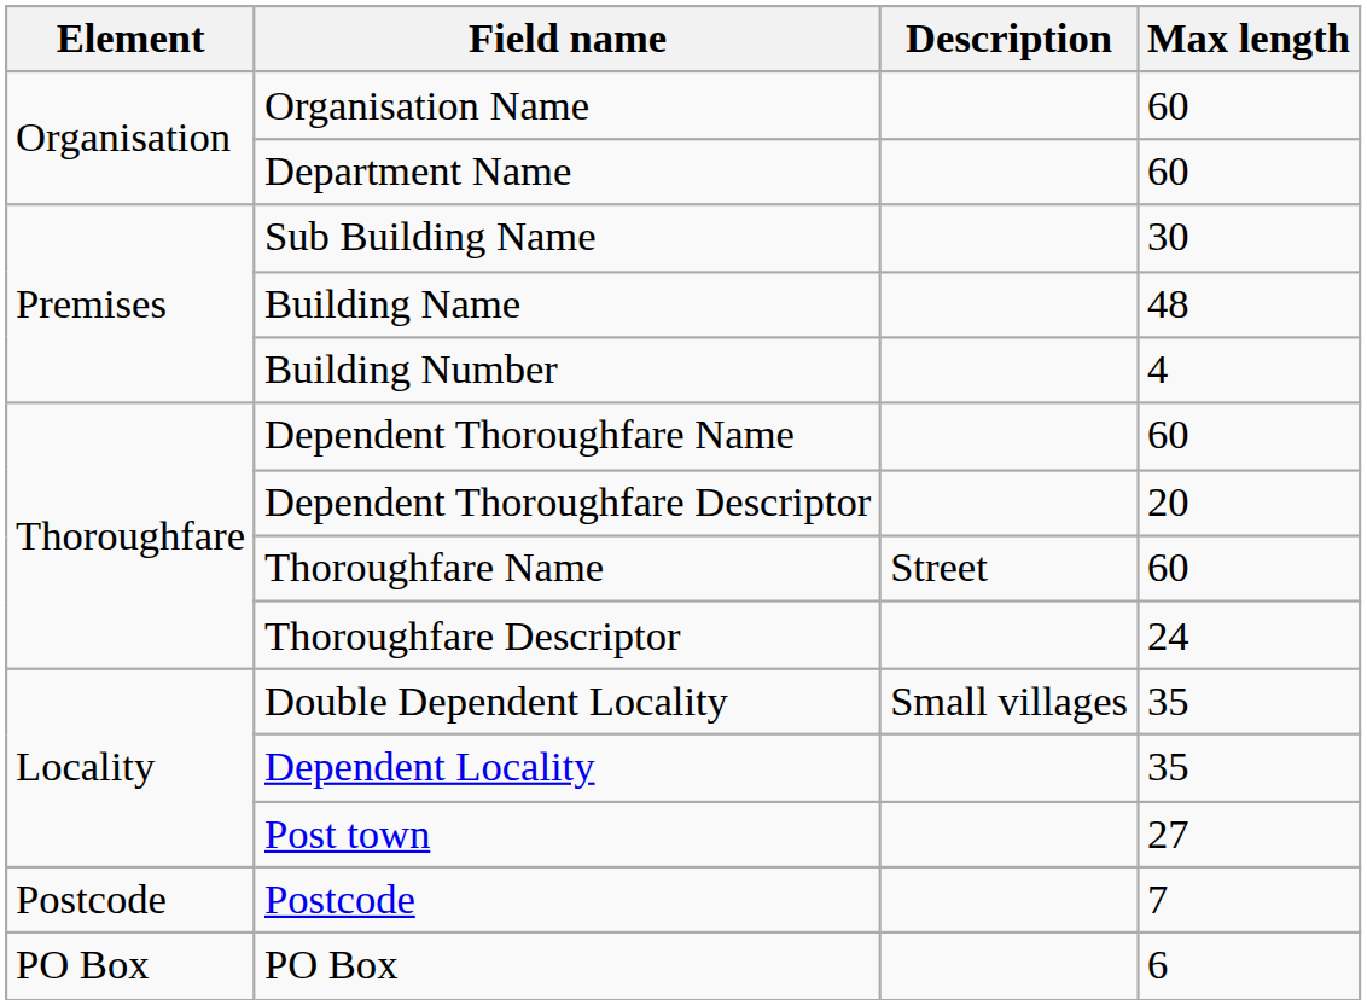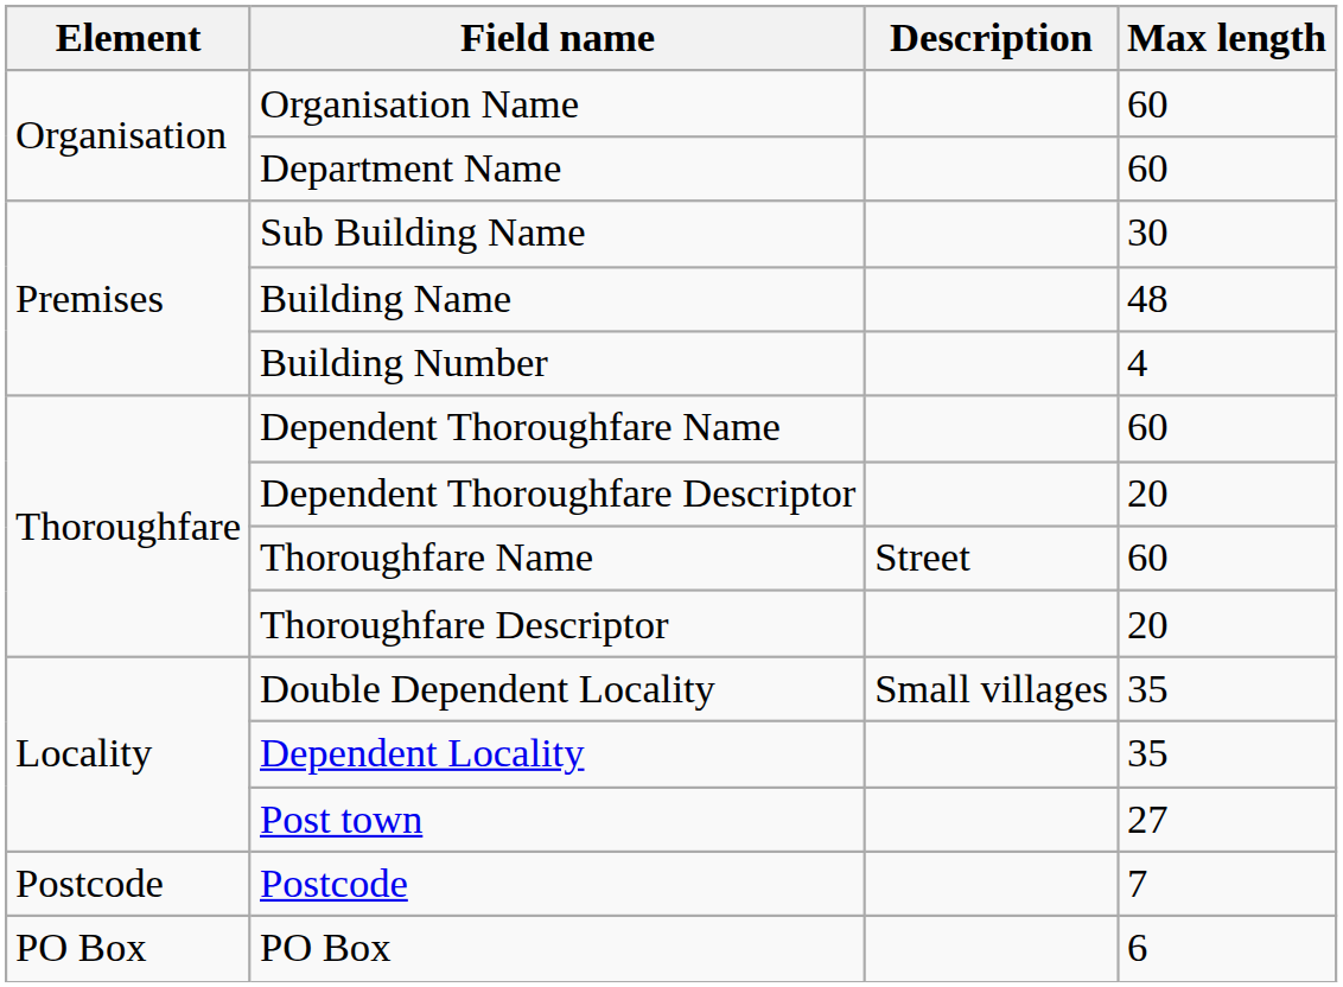 <table class="wikitable">
 <tr>
 <th>Element</th>
 <th>Field name</th>
 <th>Description</th>
 <th>Max length</th>
 </tr>
 <tr>
 <td rowspan="2">Organisation</td>
 <td>Organisation Name</td>
 <td></td>
 <td>60</td>
 </tr>
 <tr>
 <td>Department Name</td>
 <td></td>
 <td>60</td>
 </tr>
 <tr>
 <td rowspan="3">Premises</td>
 <td>Sub Building Name</td>
 <td></td>
 <td>30</td>
 </tr>
 <tr>
 <td>Building Name</td>
 <td></td>
 <td>48</td>
 </tr>
 <tr>
 <td>Building Number</td>
 <td></td>
 <td>4</td>
 </tr>
 <tr>
 <td rowspan="4">Thoroughfare</td>
 <td>Dependent Thoroughfare Name</td>
 <td></td>
 <td>60</td>
 </tr>
 <tr>
 <td>Dependent Thoroughfare Descriptor</td>
 <td></td>
 <td>20</td>
 </tr>
 <tr>
 <td>Thoroughfare Name</td>
 <td>Street</td>
 <td>60</td>
 </tr>
 <tr>
 <td>Thoroughfare Descriptor</td>
 <td></td>
-<td>24</td>
+<td>20</td>
 </tr>
 <tr>
 <td rowspan="3">Locality</td>
 <td>Double Dependent Locality</td>
 <td>Small villages</td>
 <td>35</td>
 </tr>
 <tr>
 <td><a href='#'>Dependent Locality</a></td>
 <td></td>
 <td>35</td>
 </tr>
 <tr>
 <td><a href='#'>Post town</a></td>
 <td></td>
 <td>27</td>
 </tr>
 <tr>
 <td>Postcode</td>
 <td><a href='#'>Postcode</a></td>
 <td></td>
 <td>7</td>
 </tr>
 <tr>
 <td>PO Box</td>
 <td>PO Box</td>
 <td></td>
 <td>6</td>
 </tr>
 </table>
